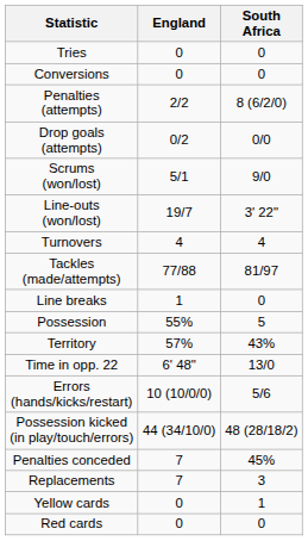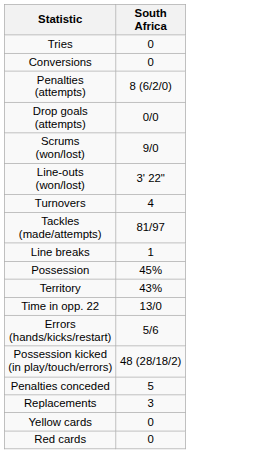 <table class="wikitable" style="text-align:center">
 <tr>
 <th width=150>Statistic</th>
-<th width=90>England</th>
 <th width=90>South Africa</th>
 </tr>
 <tr>
 <td>Tries</td>
 <td>0</td>
-<td>0</td>
 </tr>
 <tr>
 <td>Conversions</td>
 <td>0</td>
-<td>0</td>
 </tr>
 <tr>
 <td>Penalties<br>(attempts)</td>
-<td>2/2</td>
 <td>8 (6/2/0)</td>
 </tr>
 <tr>
 <td>Drop goals<br>(attempts)</td>
-<td>0/2</td>
 <td>0/0</td>
 </tr>
 <tr>
 <td>Scrums<br>(won/lost)</td>
-<td>5/1</td>
 <td>9/0</td>
 </tr>
 <tr>
 <td>Line-outs<br>(won/lost)</td>
-<td>19/7</td>
 <td>3' 22"</td>
 </tr>
 <tr>
 <td>Turnovers</td>
 <td>4</td>
-<td>4</td>
 </tr>
 <tr>
 <td>Tackles<br>(made/attempts)</td>
-<td>77/88</td>
 <td>81/97</td>
 </tr>
 <tr>
 <td>Line breaks</td>
 <td>1</td>
-<td>0</td>
 </tr>
 <tr>
 <td>Possession</td>
-<td>55%</td>
-<td>5</td>
+<td>45%</td>
 </tr>
 <tr>
 <td>Territory</td>
-<td>57%</td>
 <td>43%</td>
 </tr>
 <tr>
 <td>Time in opp. 22</td>
-<td>6' 48"</td>
 <td>13/0</td>
 </tr>
 <tr>
 <td>Errors<br>(hands/kicks/restart)</td>
-<td>10 (10/0/0)</td>
 <td>5/6</td>
 </tr>
 <tr>
 <td>Possession kicked<br>(in play/touch/errors)</td>
-<td>44 (34/10/0)</td>
 <td>48 (28/18/2)</td>
 </tr>
 <tr>
 <td>Penalties conceded</td>
-<td>7</td>
-<td>45%</td>
+<td>5</td>
 </tr>
 <tr>
 <td>Replacements</td>
-<td>7</td>
 <td>3</td>
 </tr>
 <tr>
 <td>Yellow cards</td>
 <td>0</td>
-<td>1</td>
 </tr>
 <tr>
 <td>Red cards</td>
 <td>0</td>
-<td>0</td>
 </tr>
 </table>
